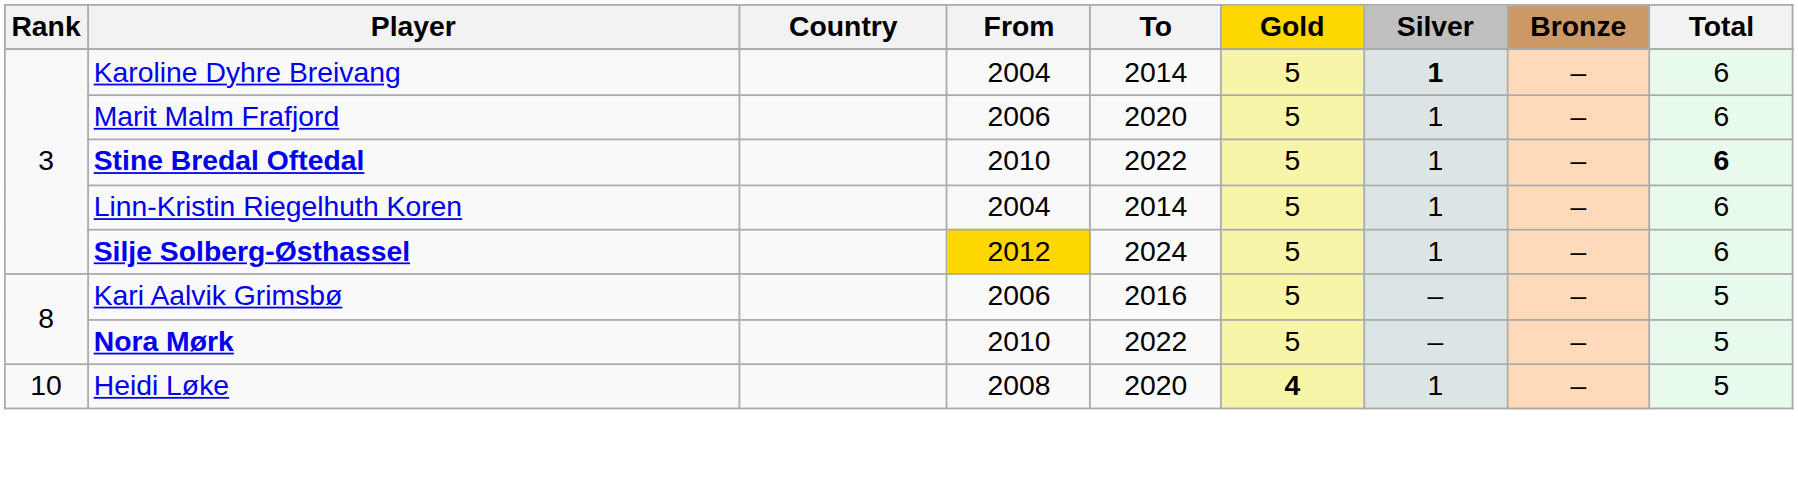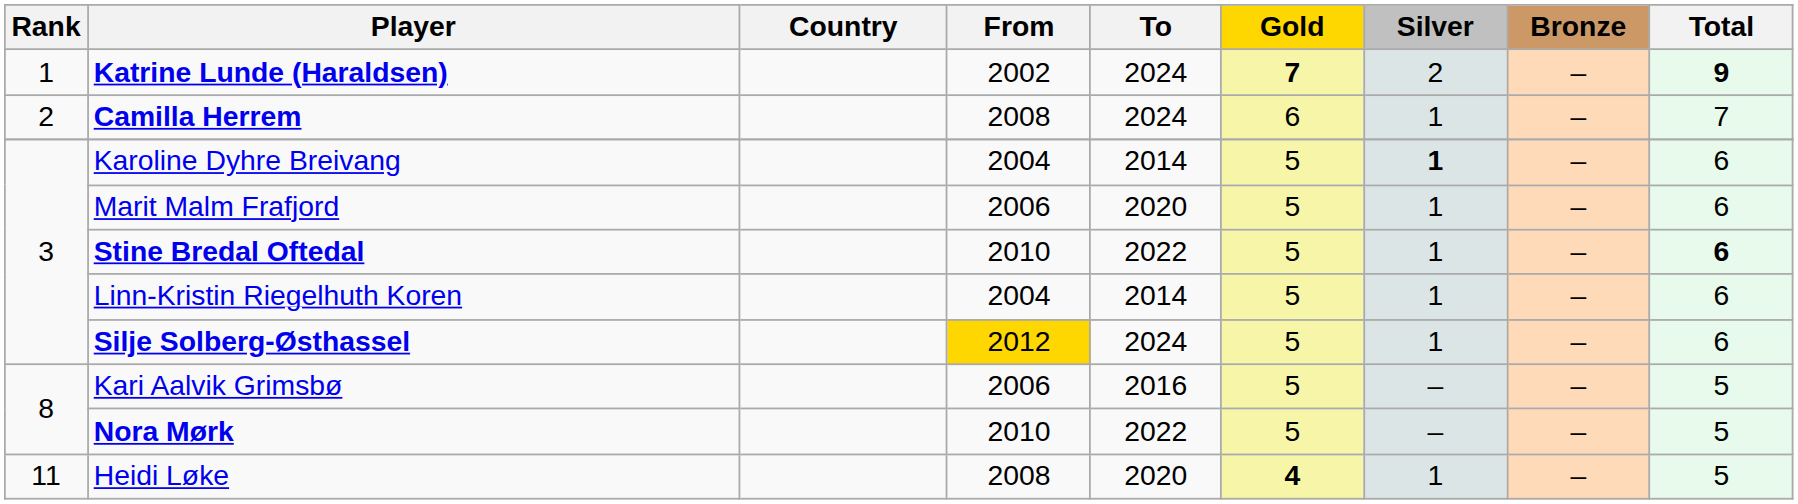 <table class="wikitable plainrowheaders" width=80% style="text-align:center;">
 <tr style="background-color:#EDEDED;">
 <th class="hintergrundfarbe5" style="width:1em">Rank</th>
 <th class="hintergrundfarbe5">Player</th>
 <th class="hintergrundfarbe5">Country</th>
 <th class="hintergrundfarbe5">From</th>
 <th class="hintergrundfarbe5">To</th>
 <th style="background:    gold; width:8%">Gold</th>
 <th style="background:  silver; width:8%">Silver</th>
 <th style="background: #CC9966; width:8%">Bronze</th>
 <th class="hintergrundfarbe5" style="width:8%">Total</th>
+</tr>
+<tr align="center">
+<td>1</td>
+<td align="left"><strong><a href='#'>Katrine Lunde (Haraldsen)</a></strong></td>
+<td align="left"></td>
+<td>2002</td>
+<td>2024</td>
+<td bgcolor="#F7F6A8"><strong>7</strong></td>
+<td bgcolor="#DCE5E5">2</td>
+<td bgcolor="#FFDAB9">–</td>
+<td bgcolor="#E7FAEC"><strong>9</strong></td>
+</tr>
+<tr align="center">
+<td>2</td>
+<td align="left"><strong><a href='#'>Camilla Herrem</a></strong></td>
+<td align="left"></td>
+<td>2008</td>
+<td>2024</td>
+<td bgcolor="#F7F6A8">6</td>
+<td bgcolor="#DCE5E5">1</td>
+<td bgcolor="#FFDAB9">–</td>
+<td bgcolor="#E7FAEC">7</td>
 </tr>
 <tr align="center">
 </tr>
 <tr align="center">
 <td rowspan="5">3</td>
 <td align="left"><a href='#'>Karoline Dyhre Breivang</a></td>
 <td align="left"></td>
 <td>2004</td>
 <td>2014</td>
 <td bgcolor="#F7F6A8">5</td>
 <td bgcolor="#DCE5E5"><strong>1</strong></td>
 <td bgcolor="#FFDAB9">–</td>
 <td bgcolor="#E7FAEC">6</td>
 </tr>
 <tr align="center">
 <td align="left"><a href='#'>Marit Malm Frafjord</a></td>
 <td align="left"></td>
 <td>2006</td>
 <td>2020</td>
 <td bgcolor="#F7F6A8">5</td>
 <td bgcolor="#DCE5E5">1</td>
 <td bgcolor="#FFDAB9">–</td>
 <td bgcolor="#E7FAEC">6</td>
 </tr>
 <tr align="center">
 <td align="left"><strong><a href='#'>Stine Bredal Oftedal</a></strong></td>
 <td align="left"></td>
 <td>2010</td>
 <td>2022</td>
 <td bgcolor="#F7F6A8">5</td>
 <td bgcolor="#DCE5E5">1</td>
 <td bgcolor="#FFDAB9">–</td>
 <td bgcolor="#E7FAEC"><strong>6</strong></td>
 </tr>
 <tr align="center">
 <td align="left"><a href='#'>Linn-Kristin Riegelhuth Koren</a></td>
 <td align="left"></td>
 <td>2004</td>
 <td>2014</td>
 <td bgcolor="#F7F6A8">5</td>
 <td bgcolor="#DCE5E5">1</td>
 <td bgcolor="#FFDAB9">–</td>
 <td bgcolor="#E7FAEC">6</td>
 </tr>
 <tr align="center">
 <td align="left"><strong><a href='#'>Silje Solberg-Østhassel</a></strong></td>
 <td align="left"></td>
 <td style="background: gold;">2012</td>
 <td>2024</td>
 <td bgcolor="#F7F6A8">5</td>
 <td bgcolor="#DCE5E5">1</td>
 <td bgcolor="#FFDAB9">–</td>
 <td bgcolor="#E7FAEC">6</td>
 </tr>
 <tr align="center">
 <td rowspan="2">8</td>
 <td align="left"><a href='#'>Kari Aalvik Grimsbø</a></td>
 <td align="left"></td>
 <td>2006</td>
 <td>2016</td>
 <td bgcolor="#F7F6A8">5</td>
 <td bgcolor="#DCE5E5">–</td>
 <td bgcolor="#FFDAB9">–</td>
 <td bgcolor="#E7FAEC">5</td>
 </tr>
 <tr align="center">
 <td align="left"><strong><a href='#'>Nora Mørk</a></strong></td>
 <td align="left"></td>
 <td>2010</td>
 <td>2022</td>
 <td bgcolor="#F7F6A8">5</td>
 <td bgcolor="#DCE5E5">–</td>
 <td bgcolor="#FFDAB9">–</td>
 <td bgcolor="#E7FAEC">5</td>
 </tr>
 <tr align="center">
-<td>10</td>
+<td>11</td>
 <td align="left"><a href='#'>Heidi Løke</a></td>
 <td align="left"></td>
 <td>2008</td>
 <td>2020</td>
 <td bgcolor="#F7F6A8"><strong>4</strong></td>
 <td bgcolor="#DCE5E5">1</td>
 <td bgcolor="#FFDAB9">–</td>
 <td bgcolor="#E7FAEC">5</td>
 </tr>
 </table>
